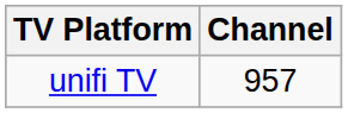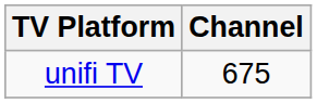 <table class="wikitable">
 <tr>
 <th>TV Platform</th>
 <th>Channel</th>
 </tr>
 <tr>
 <td style="text-align:center;"><a href='#'>unifi TV</a></td>
-<td style="text-align:center;">957</td>
+<td style="text-align:center;">675</td>
 </tr>
 </table>
